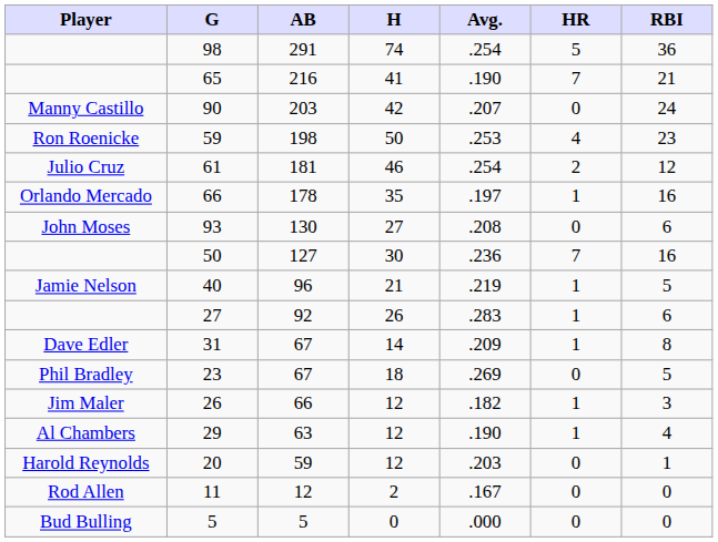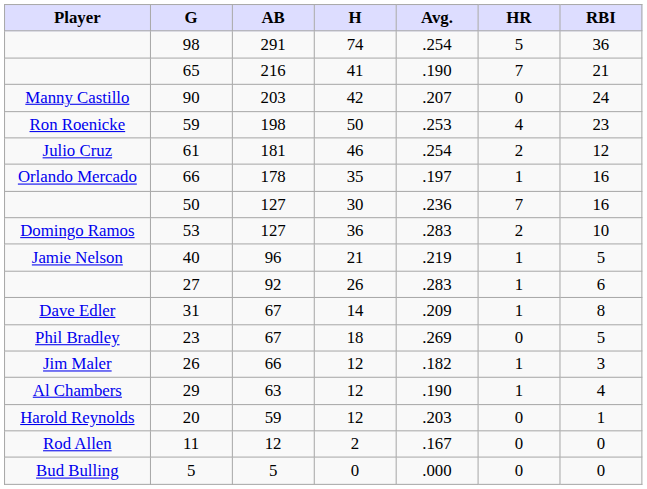 <table class="wikitable sortable">
 <tr>
 <th style="background:#ddf; width:16%;">Player</th>
 <th style="background:#ddf; width:9%;">G</th>
 <th style="background:#ddf; width:9%;">AB</th>
 <th style="background:#ddf; width:9%;">H</th>
 <th style="background:#ddf; width:9%;">Avg.</th>
 <th style="background:#ddf; width:9%;">HR</th>
 <th style="background:#ddf; width:9%;">RBI</th>
 </tr>
 <tr style="text-align:center;">
 <td></td>
 <td>98</td>
 <td>291</td>
 <td>74</td>
 <td>.254</td>
 <td>5</td>
 <td>36</td>
 </tr>
 <tr style="text-align:center;">
 <td></td>
 <td>65</td>
 <td>216</td>
 <td>41</td>
 <td>.190</td>
 <td>7</td>
 <td>21</td>
 </tr>
 <tr style="text-align:center;">
 <td><a href='#'>Manny Castillo</a></td>
 <td>90</td>
 <td>203</td>
 <td>42</td>
 <td>.207</td>
 <td>0</td>
 <td>24</td>
 </tr>
 <tr align=center>
 <td><a href='#'>Ron Roenicke</a></td>
 <td>59</td>
 <td>198</td>
 <td>50</td>
 <td>.253</td>
 <td>4</td>
 <td>23</td>
 </tr>
 <tr align=center>
 <td><a href='#'>Julio Cruz</a></td>
 <td>61</td>
 <td>181</td>
 <td>46</td>
 <td>.254</td>
 <td>2</td>
 <td>12</td>
 </tr>
 <tr align=center>
 <td><a href='#'>Orlando Mercado</a></td>
 <td>66</td>
 <td>178</td>
 <td>35</td>
 <td>.197</td>
 <td>1</td>
 <td>16</td>
 </tr>
 <tr align=center>
-<td><a href='#'>John Moses</a></td>
-<td>93</td>
-<td>130</td>
-<td>27</td>
-<td>.208</td>
-<td>0</td>
-<td>6</td>
-</tr>
-<tr align=center>
 <td></td>
 <td>50</td>
 <td>127</td>
 <td>30</td>
 <td>.236</td>
 <td>7</td>
 <td>16</td>
+</tr>
+<tr style="text-align:center;">
+<td><a href='#'>Domingo Ramos</a></td>
+<td>53</td>
+<td>127</td>
+<td>36</td>
+<td>.283</td>
+<td>2</td>
+<td>10</td>
 </tr>
 <tr align=center>
 <td><a href='#'>Jamie Nelson</a></td>
 <td>40</td>
 <td>96</td>
 <td>21</td>
 <td>.219</td>
 <td>1</td>
 <td>5</td>
 </tr>
 <tr align=center>
 <td></td>
 <td>27</td>
 <td>92</td>
 <td>26</td>
 <td>.283</td>
 <td>1</td>
 <td>6</td>
 </tr>
 <tr align=center>
 <td><a href='#'>Dave Edler</a></td>
 <td>31</td>
 <td>67</td>
 <td>14</td>
 <td>.209</td>
 <td>1</td>
 <td>8</td>
 </tr>
 <tr align=center>
 <td><a href='#'>Phil Bradley</a></td>
 <td>23</td>
 <td>67</td>
 <td>18</td>
 <td>.269</td>
 <td>0</td>
 <td>5</td>
 </tr>
 <tr align=center>
 <td><a href='#'>Jim Maler</a></td>
 <td>26</td>
 <td>66</td>
 <td>12</td>
 <td>.182</td>
 <td>1</td>
 <td>3</td>
 </tr>
 <tr align=center>
 <td><a href='#'>Al Chambers</a></td>
 <td>29</td>
 <td>63</td>
 <td>12</td>
 <td>.190</td>
 <td>1</td>
 <td>4</td>
 </tr>
 <tr align=center>
 <td><a href='#'>Harold Reynolds</a></td>
 <td>20</td>
 <td>59</td>
 <td>12</td>
 <td>.203</td>
 <td>0</td>
 <td>1</td>
 </tr>
 <tr align=center>
 <td><a href='#'>Rod Allen</a></td>
 <td>11</td>
 <td>12</td>
 <td>2</td>
 <td>.167</td>
 <td>0</td>
 <td>0</td>
 </tr>
 <tr align=center>
 <td><a href='#'>Bud Bulling</a></td>
 <td>5</td>
 <td>5</td>
 <td>0</td>
 <td>.000</td>
 <td>0</td>
 <td>0</td>
 </tr>
 </table>
